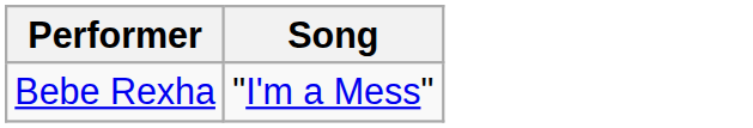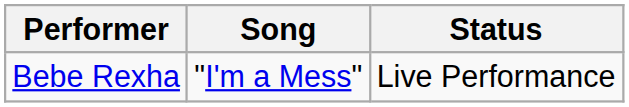 <table class="wikitable" style="font-size:85%">
 <tr>
 <th>Performer</th>
 <th>Song</th>
+<th>Status</th>
 </tr>
 <tr>
 <td> <a href='#'>Bebe Rexha</a></td>
 <td>"<a href='#'>I'm a Mess</a>"</td>
+<td>Live Performance</td>
 </tr>
 </table>
